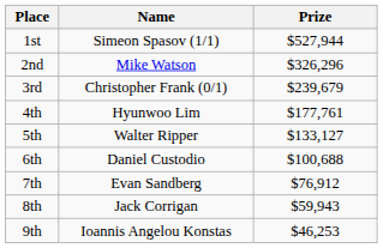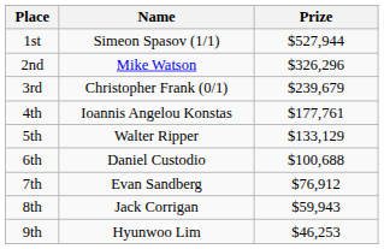 <table class="wikitable">
 <tr>
 <th width="50">Place</th>
 <th width="200">Name</th>
 <th width="125">Prize</th>
 </tr>
 <tr>
 <td align = "center">1st</td>
 <td align = "center"> Simeon Spasov (1/1)</td>
 <td align = "center">$527,944</td>
 </tr>
 <tr>
 <td align = "center">2nd</td>
 <td align = "center"> <a href='#'>Mike Watson</a></td>
 <td align = "center">$326,296</td>
 </tr>
 <tr>
 <td align = "center">3rd</td>
 <td align = "center"> Christopher Frank (0/1)</td>
 <td align = "center">$239,679</td>
 </tr>
 <tr>
 <td align = "center">4th</td>
-<td align = "center"> Hyunwoo Lim</td>
+<td align = "center"> Ioannis Angelou Konstas</td>
 <td align = "center">$177,761</td>
 </tr>
 <tr>
 <td align = "center">5th</td>
 <td align = "center"> Walter Ripper</td>
-<td align = "center">$133,127</td>
+<td align = "center">$133,129</td>
 </tr>
 <tr>
 <td align = "center">6th</td>
 <td align = "center"> Daniel Custodio</td>
 <td align = "center">$100,688</td>
 </tr>
 <tr>
 <td align = "center">7th</td>
 <td align = "center"> Evan Sandberg</td>
 <td align = "center">$76,912</td>
 </tr>
 <tr>
 <td align = "center">8th</td>
 <td align = "center"> Jack Corrigan</td>
 <td align = "center">$59,943</td>
 </tr>
 <tr>
 <td align = "center">9th</td>
-<td align = "center"> Ioannis Angelou Konstas</td>
+<td align = "center"> Hyunwoo Lim</td>
 <td align = "center">$46,253</td>
 </tr>
 </table>
